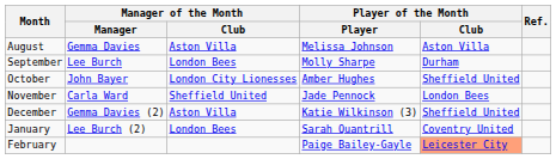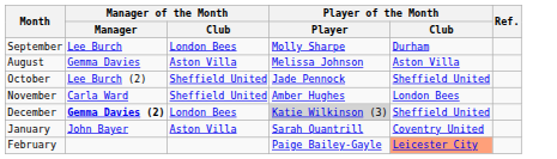 <table class="wikitable">
 <tr>
 <th rowspan="2">Month</th>
 <th colspan="2">Manager of the Month</th>
 <th colspan="2">Player of the Month</th>
 <th rowspan="2">Ref.</th>
 </tr>
 <tr>
 <th>Manager</th>
 <th>Club</th>
 <th>Player</th>
 <th>Club</th>
 </tr>
 <tr>
+<td>September</td>
+<td> <a href='#'>Lee Burch</a></td>
+<td><a href='#'>London Bees</a></td>
+<td> <a href='#'>Molly Sharpe</a></td>
+<td><a href='#'>Durham</a></td>
+<td></td>
+</tr>
+<tr>
 <td>August</td>
 <td> <a href='#'>Gemma Davies</a></td>
 <td><a href='#'>Aston Villa</a></td>
 <td> <a href='#'>Melissa Johnson</a></td>
 <td><a href='#'>Aston Villa</a></td>
 <td></td>
 </tr>
 <tr>
-<td>September</td>
-<td> <a href='#'>Lee Burch</a></td>
-<td><a href='#'>London Bees</a></td>
-<td> <a href='#'>Molly Sharpe</a></td>
-<td><a href='#'>Durham</a></td>
-<td></td>
-</tr>
-<tr>
 <td>October</td>
-<td> <a href='#'>John Bayer</a></td>
-<td><a href='#'>London City Lionesses</a></td>
-<td> <a href='#'>Amber Hughes</a></td>
+<td> <a href='#'>Lee Burch</a> (2)</td>
+<td><a href='#'>Sheffield United</a></td>
+<td> <a href='#'>Jade Pennock</a></td>
 <td><a href='#'>Sheffield United</a></td>
 <td></td>
 </tr>
 <tr>
 <td>November</td>
 <td> <a href='#'>Carla Ward</a></td>
 <td><a href='#'>Sheffield United</a></td>
-<td> <a href='#'>Jade Pennock</a></td>
+<td> <a href='#'>Amber Hughes</a></td>
 <td><a href='#'>London Bees</a></td>
 <td></td>
 </tr>
 <tr>
 <td>December</td>
-<td> <a href='#'>Gemma Davies</a> (2)</td>
-<td><a href='#'>Aston Villa</a></td>
-<td> <a href='#'>Katie Wilkinson</a> (3)</td>
+<td><strong> <a href='#'>Gemma Davies</a> (2)</strong></td>
+<td><a href='#'>London Bees</a></td>
+<td style="background: lightgrey;"> <a href='#'>Katie Wilkinson</a> (3)</td>
 <td><a href='#'>Sheffield United</a></td>
 <td></td>
 </tr>
 <tr>
 <td>January</td>
-<td> <a href='#'>Lee Burch</a> (2)</td>
-<td><a href='#'>London Bees</a></td>
+<td> <a href='#'>John Bayer</a></td>
+<td><a href='#'>Aston Villa</a></td>
 <td> <a href='#'>Sarah Quantrill</a></td>
 <td><a href='#'>Coventry United</a></td>
 <td></td>
 </tr>
 <tr>
 <td>February</td>
 <td></td>
 <td></td>
 <td> <a href='#'>Paige Bailey-Gayle</a></td>
 <td style="background: lightsalmon;"><a href='#'>Leicester City</a></td>
 <td></td>
 </tr>
 </table>
